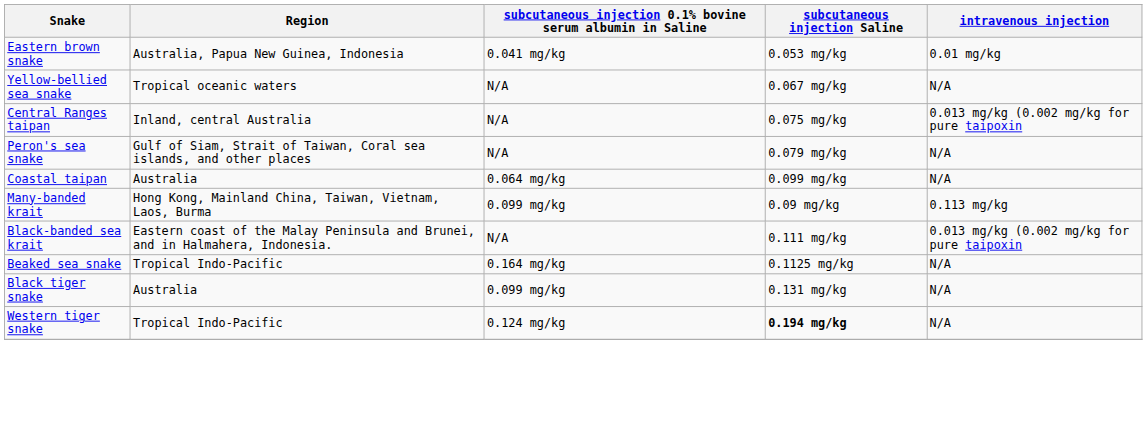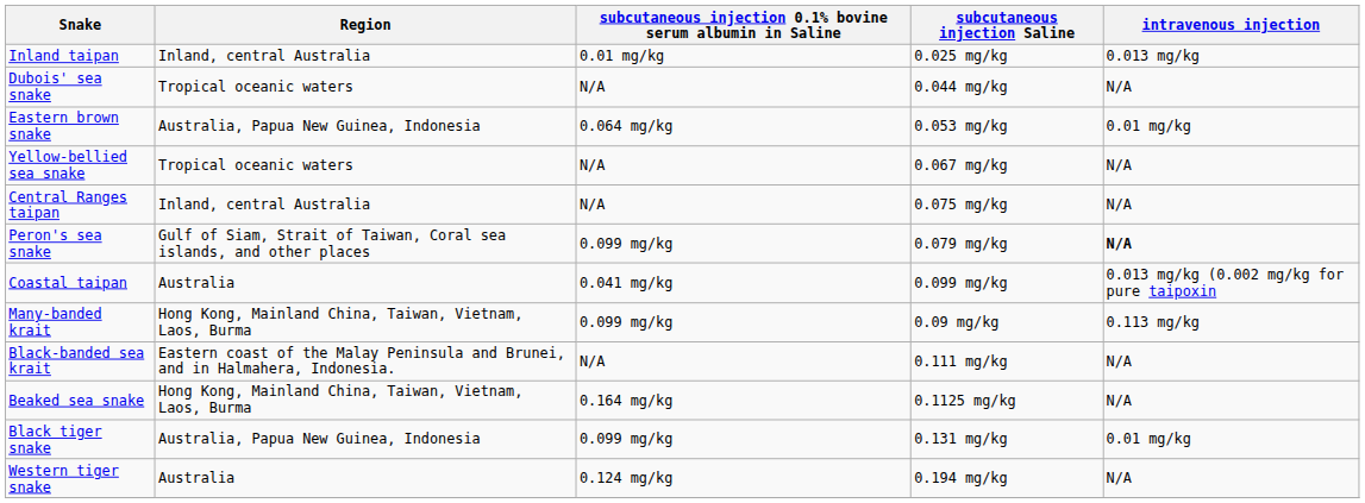 <table class="wikitable sortable">
 <tr>
 <th><strong>Snake</strong></th>
 <th><strong>Region</strong></th>
 <th><strong><a href='#'>subcutaneous injection</a>  </strong> 0.1% bovine serum albumin in Saline</th>
 <th><strong><a href='#'>subcutaneous injection</a>  </strong> Saline</th>
 <th><strong><a href='#'>intravenous injection</a>  </strong></th>
 </tr>
 <tr>
+<td><a href='#'>Inland taipan</a></td>
+<td>Inland, central Australia</td>
+<td>0.01 mg/kg</td>
+<td>0.025 mg/kg</td>
+<td>0.013 mg/kg</td>
+</tr>
+<tr>
+<td><a href='#'>Dubois' sea snake</a></td>
+<td>Tropical oceanic waters</td>
+<td>N/A</td>
+<td>0.044 mg/kg</td>
+<td>N/A</td>
+</tr>
+<tr>
 <td><a href='#'>Eastern brown snake</a></td>
 <td>Australia, Papua New Guinea, Indonesia</td>
-<td>0.041 mg/kg</td>
+<td>0.064 mg/kg</td>
 <td>0.053 mg/kg</td>
 <td>0.01 mg/kg</td>
 </tr>
 <tr>
 <td><a href='#'>Yellow-bellied sea snake</a></td>
 <td>Tropical oceanic waters</td>
 <td>N/A</td>
 <td>0.067 mg/kg</td>
 <td>N/A</td>
 </tr>
 <tr>
 <td><a href='#'>Central Ranges taipan</a></td>
 <td>Inland, central Australia</td>
 <td>N/A</td>
 <td>0.075 mg/kg</td>
-<td>0.013 mg/kg (0.002 mg/kg for pure <a href='#'>taipoxin</a></td>
+<td>N/A</td>
 </tr>
 <tr>
 <td><a href='#'>Peron's sea snake</a></td>
 <td>Gulf of Siam, Strait of Taiwan, Coral sea islands, and other places</td>
-<td>N/A</td>
+<td>0.099 mg/kg</td>
 <td>0.079 mg/kg</td>
-<td>N/A</td>
+<td><strong>N/A</strong></td>
 </tr>
 <tr>
 <td><a href='#'>Coastal taipan</a></td>
 <td>Australia</td>
-<td>0.064 mg/kg</td>
+<td>0.041 mg/kg</td>
 <td>0.099 mg/kg</td>
-<td>N/A</td>
+<td>0.013 mg/kg (0.002 mg/kg for pure <a href='#'>taipoxin</a></td>
 </tr>
 <tr>
 <td><a href='#'>Many-banded krait</a></td>
 <td>Hong Kong, Mainland China, Taiwan, Vietnam, Laos, Burma</td>
 <td>0.099 mg/kg</td>
 <td>0.09 mg/kg</td>
 <td>0.113 mg/kg</td>
 </tr>
 <tr>
 <td><a href='#'>Black-banded sea krait</a></td>
 <td>Eastern coast of the Malay Peninsula and Brunei, and in Halmahera, Indonesia.</td>
 <td>N/A</td>
 <td>0.111 mg/kg</td>
-<td>0.013 mg/kg (0.002 mg/kg for pure <a href='#'>taipoxin</a></td>
+<td>N/A</td>
 </tr>
 <tr>
 <td><a href='#'>Beaked sea snake</a></td>
-<td>Tropical Indo-Pacific</td>
+<td>Hong Kong, Mainland China, Taiwan, Vietnam, Laos, Burma</td>
 <td 0.173>0.164 mg/kg</td>
 <td>0.1125 mg/kg</td>
 <td>N/A</td>
 </tr>
 <tr>
 <td><a href='#'>Black tiger snake</a></td>
-<td>Australia</td>
+<td>Australia, Papua New Guinea, Indonesia</td>
 <td>0.099 mg/kg</td>
 <td>0.131 mg/kg</td>
-<td>N/A</td>
+<td>0.01 mg/kg</td>
 </tr>
 <tr>
 <td><a href='#'>Western tiger snake</a></td>
-<td>Tropical Indo-Pacific</td>
+<td>Australia</td>
 <td>0.124 mg/kg</td>
-<td><strong>0.194 mg/kg</strong></td>
+<td>0.194 mg/kg</td>
 <td>N/A</td>
 </tr>
 <tr>
 </tr>
 </table>
